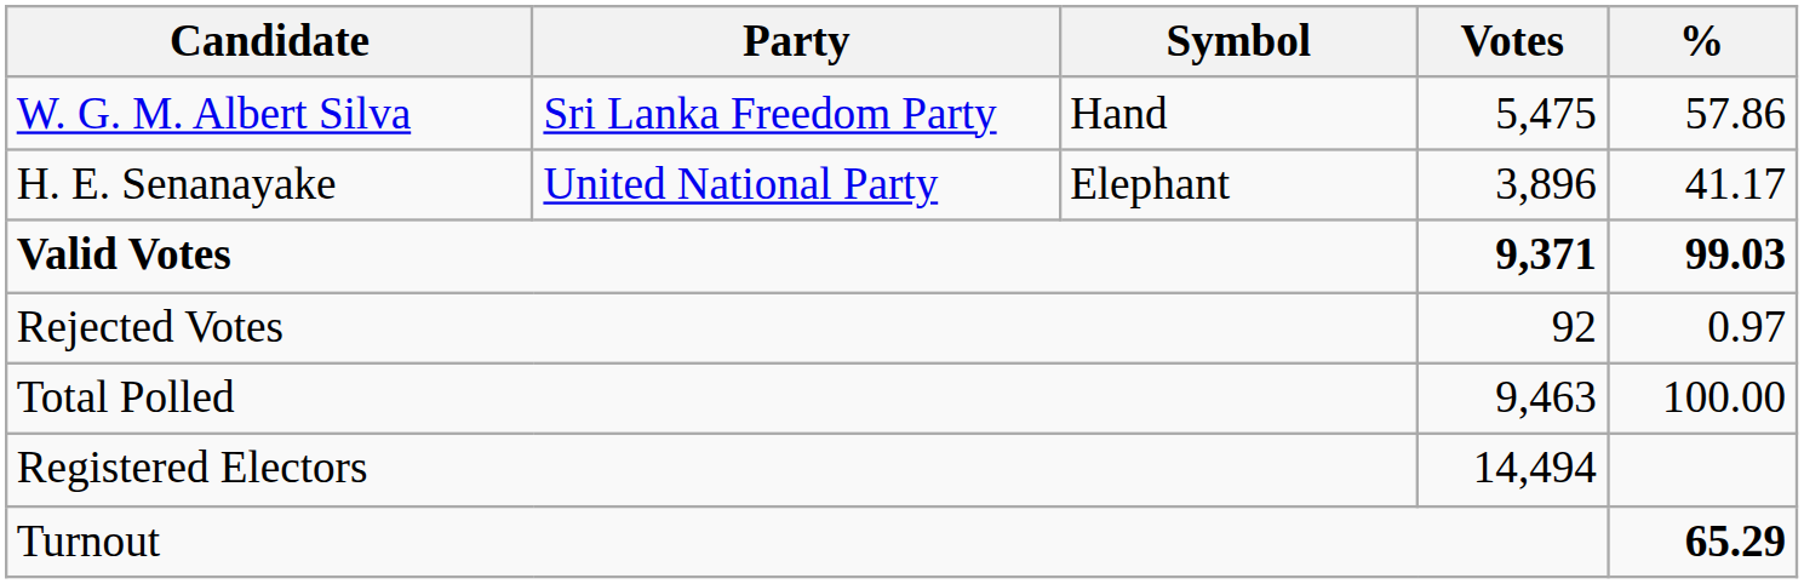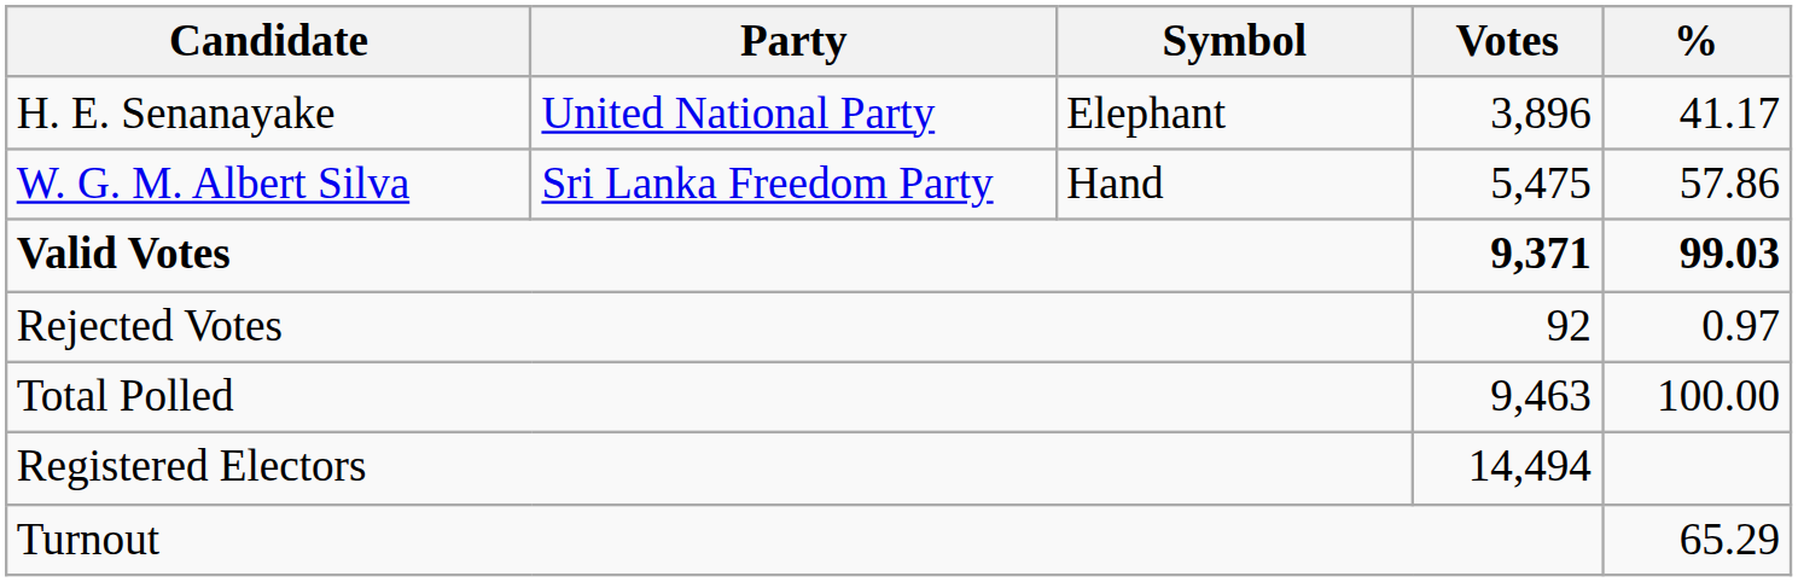 <table class="wikitable" border="1" style="text-align:right;">
 <tr>
 <th align=left width="180">Candidate</th>
 <th align=left width="180">Party</th>
 <th align=left width="120">Symbol</th>
 <th align=left width="60">Votes</th>
 <th align=left width="60">%</th>
 </tr>
 <tr>
+<td align=left>H. E. Senanayake</td>
+<td align=left><a href='#'>United National Party</a></td>
+<td align=left>Elephant</td>
+<td>3,896</td>
+<td>41.17</td>
+</tr>
+<tr>
 <td align=left><a href='#'>W. G. M. Albert Silva</a></td>
 <td align=left><a href='#'>Sri Lanka Freedom Party</a></td>
 <td align=left>Hand</td>
 <td>5,475</td>
 <td>57.86</td>
-</tr>
-<tr>
-<td align=left>H. E. Senanayake</td>
-<td align=left><a href='#'>United National Party</a></td>
-<td align=left>Elephant</td>
-<td>3,896</td>
-<td>41.17</td>
 </tr>
 <tr>
 <td align=left colspan=3><strong>Valid Votes</strong></td>
 <td><strong>9,371</strong></td>
 <td><strong>99.03</strong></td>
 </tr>
 <tr>
 <td align=left colspan=3>Rejected Votes</td>
 <td>92</td>
 <td>0.97</td>
 </tr>
 <tr>
 <td align=left colspan=3>Total Polled</td>
 <td>9,463</td>
 <td>100.00</td>
 </tr>
 <tr>
 <td align=left colspan=3>Registered Electors</td>
 <td>14,494</td>
 <td></td>
 </tr>
 <tr>
 <td align=left colspan=4>Turnout</td>
-<td><strong>65.29</strong></td>
+<td>65.29</td>
 </tr>
 </table>
